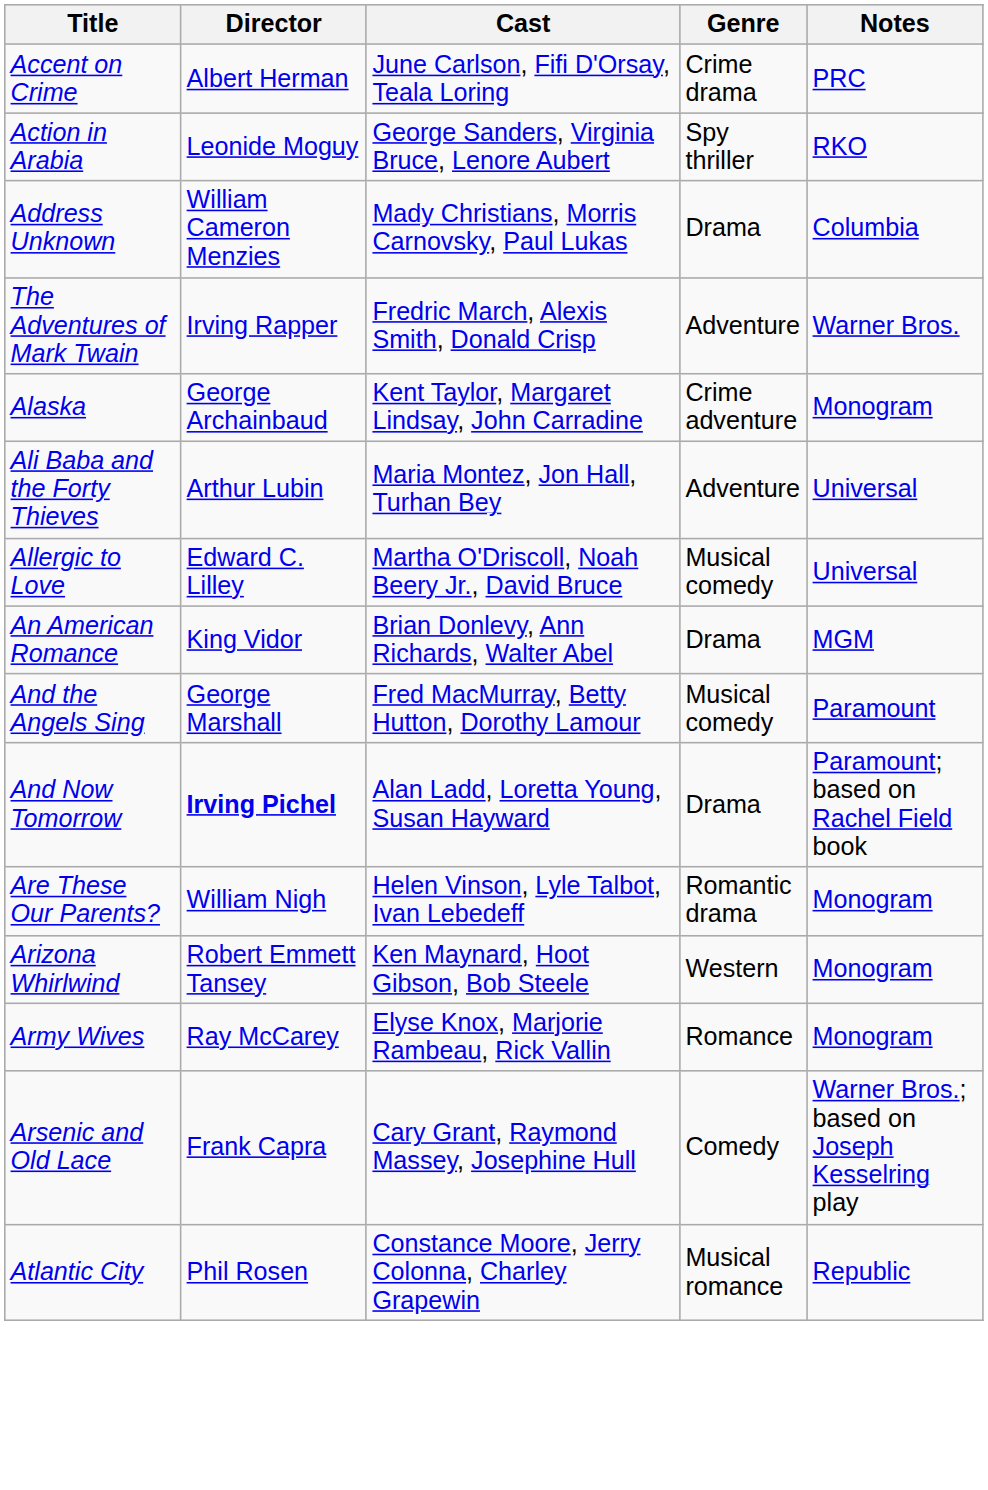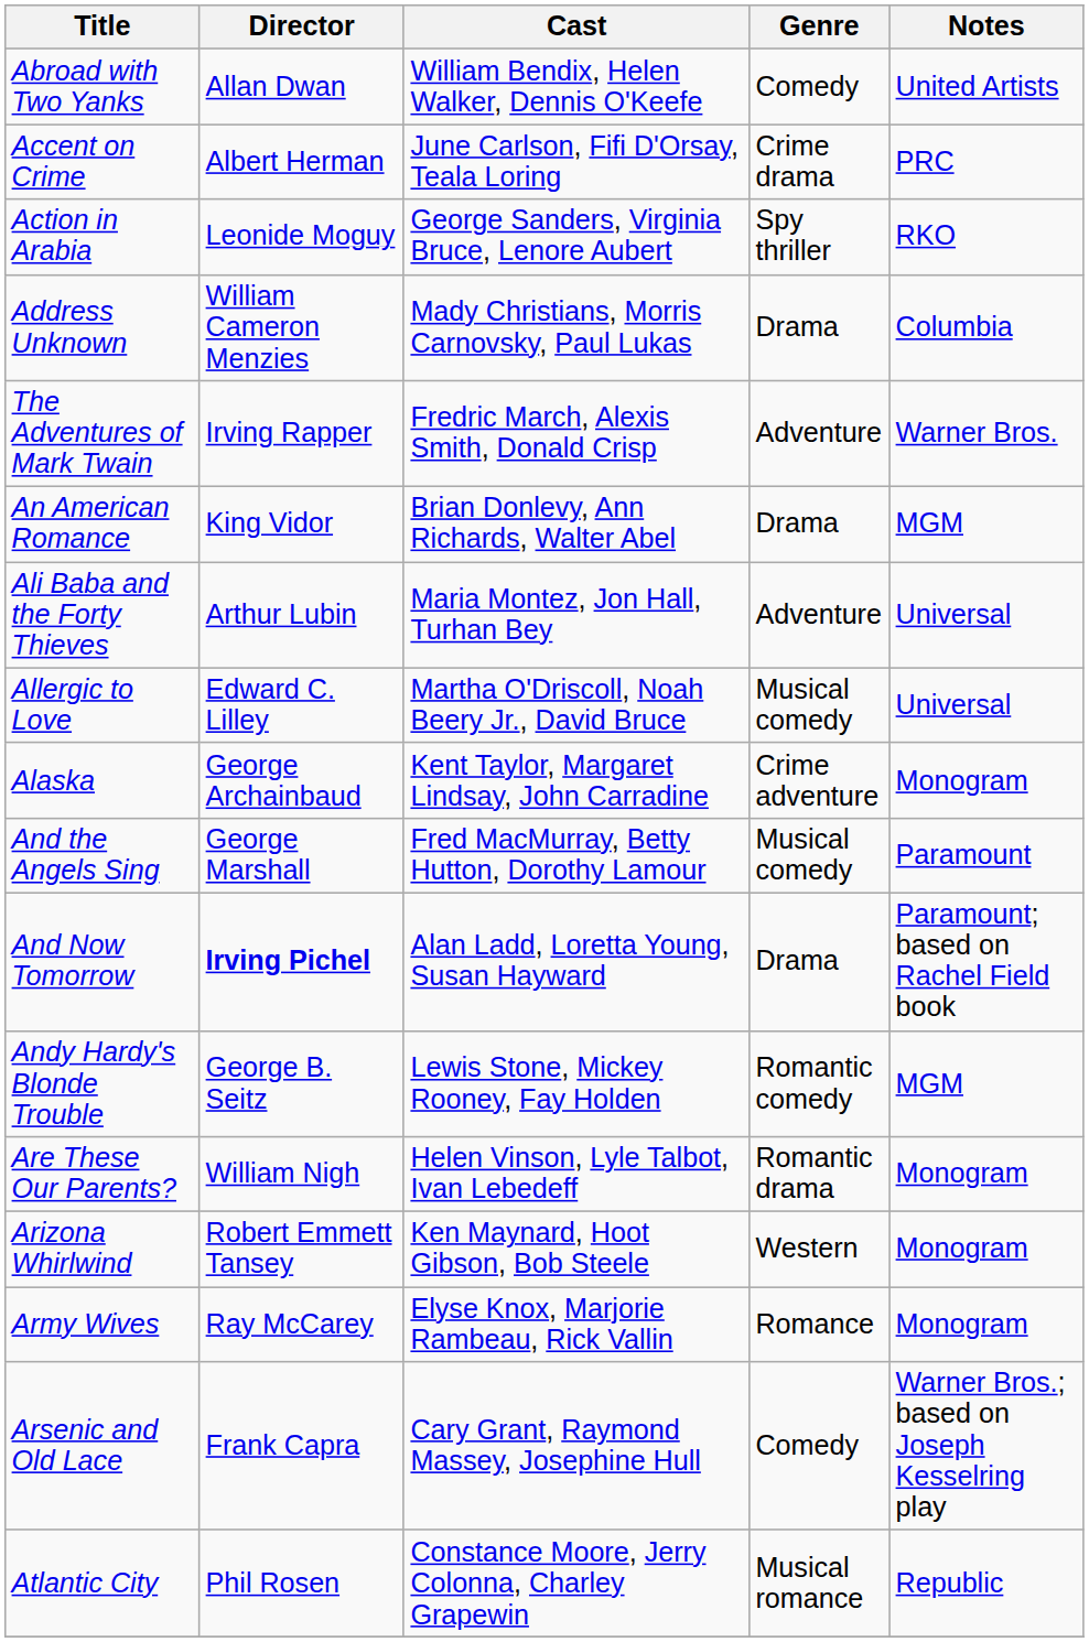 <table class="wikitable" style="width:100%;">
 <tr>
 <th style="width:18%;">Title</th>
 <th style="width:19%;">Director</th>
 <th style="width:32%;">Cast</th>
 <th style="width:13%;">Genre</th>
 <th style="width:18%;">Notes</th>
+</tr>
+<tr>
+<td><em><a href='#'>Abroad with Two Yanks</a></em></td>
+<td><a href='#'>Allan Dwan</a></td>
+<td><a href='#'>William Bendix</a>, <a href='#'>Helen Walker</a>, <a href='#'>Dennis O'Keefe</a></td>
+<td>Comedy</td>
+<td><a href='#'>United Artists</a></td>
 </tr>
 <tr>
 <td><em><a href='#'>Accent on Crime</a></em></td>
 <td><a href='#'>Albert Herman</a></td>
 <td><a href='#'>June Carlson</a>, <a href='#'>Fifi D'Orsay</a>, <a href='#'>Teala Loring</a></td>
 <td>Crime drama</td>
 <td><a href='#'>PRC</a></td>
 </tr>
 <tr>
 <td><em><a href='#'>Action in Arabia</a></em></td>
 <td><a href='#'>Leonide Moguy</a></td>
 <td><a href='#'>George Sanders</a>, <a href='#'>Virginia Bruce</a>, <a href='#'>Lenore Aubert</a></td>
 <td>Spy thriller</td>
 <td><a href='#'>RKO</a></td>
 </tr>
 <tr>
 <td><em><a href='#'>Address Unknown</a></em></td>
 <td><a href='#'>William Cameron Menzies</a></td>
 <td><a href='#'>Mady Christians</a>, <a href='#'>Morris Carnovsky</a>, <a href='#'>Paul Lukas</a></td>
 <td>Drama</td>
 <td><a href='#'>Columbia</a></td>
 </tr>
 <tr>
 <td><em><a href='#'>The Adventures of Mark Twain</a></em></td>
 <td><a href='#'>Irving Rapper</a></td>
 <td><a href='#'>Fredric March</a>, <a href='#'>Alexis Smith</a>, <a href='#'>Donald Crisp</a></td>
 <td>Adventure</td>
 <td><a href='#'>Warner Bros.</a></td>
 </tr>
 <tr>
-<td><em><a href='#'>Alaska</a></em></td>
-<td><a href='#'>George Archainbaud</a></td>
-<td><a href='#'>Kent Taylor</a>, <a href='#'>Margaret Lindsay</a>, <a href='#'>John Carradine</a></td>
-<td>Crime adventure</td>
-<td><a href='#'>Monogram</a></td>
+<td><em><a href='#'>An American Romance</a></em></td>
+<td><a href='#'>King Vidor</a></td>
+<td><a href='#'>Brian Donlevy</a>, <a href='#'>Ann Richards</a>, <a href='#'>Walter Abel</a></td>
+<td>Drama</td>
+<td><a href='#'>MGM</a></td>
 </tr>
 <tr>
 <td><em><a href='#'>Ali Baba and the Forty Thieves</a></em></td>
 <td><a href='#'>Arthur Lubin</a></td>
 <td><a href='#'>Maria Montez</a>, <a href='#'>Jon Hall</a>, <a href='#'>Turhan Bey</a></td>
 <td>Adventure</td>
 <td><a href='#'>Universal</a></td>
 </tr>
 <tr>
 <td><em><a href='#'>Allergic to Love</a></em></td>
 <td><a href='#'>Edward C. Lilley</a></td>
 <td><a href='#'>Martha O'Driscoll</a>, <a href='#'>Noah Beery Jr.</a>, <a href='#'>David Bruce</a></td>
 <td>Musical comedy</td>
 <td><a href='#'>Universal</a></td>
 </tr>
 <tr>
-<td><em><a href='#'>An American Romance</a></em></td>
-<td><a href='#'>King Vidor</a></td>
-<td><a href='#'>Brian Donlevy</a>, <a href='#'>Ann Richards</a>, <a href='#'>Walter Abel</a></td>
-<td>Drama</td>
-<td><a href='#'>MGM</a></td>
+<td><em><a href='#'>Alaska</a></em></td>
+<td><a href='#'>George Archainbaud</a></td>
+<td><a href='#'>Kent Taylor</a>, <a href='#'>Margaret Lindsay</a>, <a href='#'>John Carradine</a></td>
+<td>Crime adventure</td>
+<td><a href='#'>Monogram</a></td>
 </tr>
 <tr>
 <td><em><a href='#'>And the Angels Sing</a></em></td>
 <td><a href='#'>George Marshall</a></td>
 <td><a href='#'>Fred MacMurray</a>, <a href='#'>Betty Hutton</a>, <a href='#'>Dorothy Lamour</a></td>
 <td>Musical comedy</td>
 <td><a href='#'>Paramount</a></td>
 </tr>
 <tr>
 <td><em><a href='#'>And Now Tomorrow</a></em></td>
 <td><strong><a href='#'>Irving Pichel</a></strong></td>
 <td><a href='#'>Alan Ladd</a>, <a href='#'>Loretta Young</a>, <a href='#'>Susan Hayward</a></td>
 <td>Drama</td>
 <td><a href='#'>Paramount</a>; based on <a href='#'>Rachel Field</a> book</td>
+</tr>
+<tr>
+<td><em><a href='#'>Andy Hardy's Blonde Trouble</a></em></td>
+<td><a href='#'>George B. Seitz</a></td>
+<td><a href='#'>Lewis Stone</a>, <a href='#'>Mickey Rooney</a>, <a href='#'>Fay Holden</a></td>
+<td>Romantic comedy</td>
+<td><a href='#'>MGM</a></td>
 </tr>
 <tr>
 <td><em><a href='#'>Are These Our Parents?</a></em></td>
 <td><a href='#'>William Nigh</a></td>
 <td><a href='#'>Helen Vinson</a>, <a href='#'>Lyle Talbot</a>, <a href='#'>Ivan Lebedeff</a></td>
 <td>Romantic drama</td>
 <td><a href='#'>Monogram</a></td>
 </tr>
 <tr>
 <td><em><a href='#'>Arizona Whirlwind</a></em></td>
 <td><a href='#'>Robert Emmett Tansey</a></td>
 <td><a href='#'>Ken Maynard</a>, <a href='#'>Hoot Gibson</a>, <a href='#'>Bob Steele</a></td>
 <td>Western</td>
 <td><a href='#'>Monogram</a></td>
 </tr>
 <tr>
 <td><em><a href='#'>Army Wives</a></em></td>
 <td><a href='#'>Ray McCarey</a></td>
 <td><a href='#'>Elyse Knox</a>, <a href='#'>Marjorie Rambeau</a>, <a href='#'>Rick Vallin</a></td>
 <td>Romance</td>
 <td><a href='#'>Monogram</a></td>
 </tr>
 <tr>
 <td><em><a href='#'>Arsenic and Old Lace</a> </em></td>
 <td><a href='#'>Frank Capra</a></td>
 <td><a href='#'>Cary Grant</a>, <a href='#'>Raymond Massey</a>, <a href='#'>Josephine Hull</a></td>
 <td>Comedy</td>
 <td><a href='#'>Warner Bros.</a>; based on <a href='#'>Joseph Kesselring</a> play</td>
 </tr>
 <tr>
 <td><em><a href='#'>Atlantic City</a></em></td>
 <td><a href='#'>Phil Rosen</a></td>
 <td><a href='#'>Constance Moore</a>, <a href='#'>Jerry Colonna</a>, <a href='#'>Charley Grapewin</a></td>
 <td>Musical romance</td>
 <td><a href='#'>Republic</a></td>
 </tr>
 <tr>
 </tr>
 </table>
